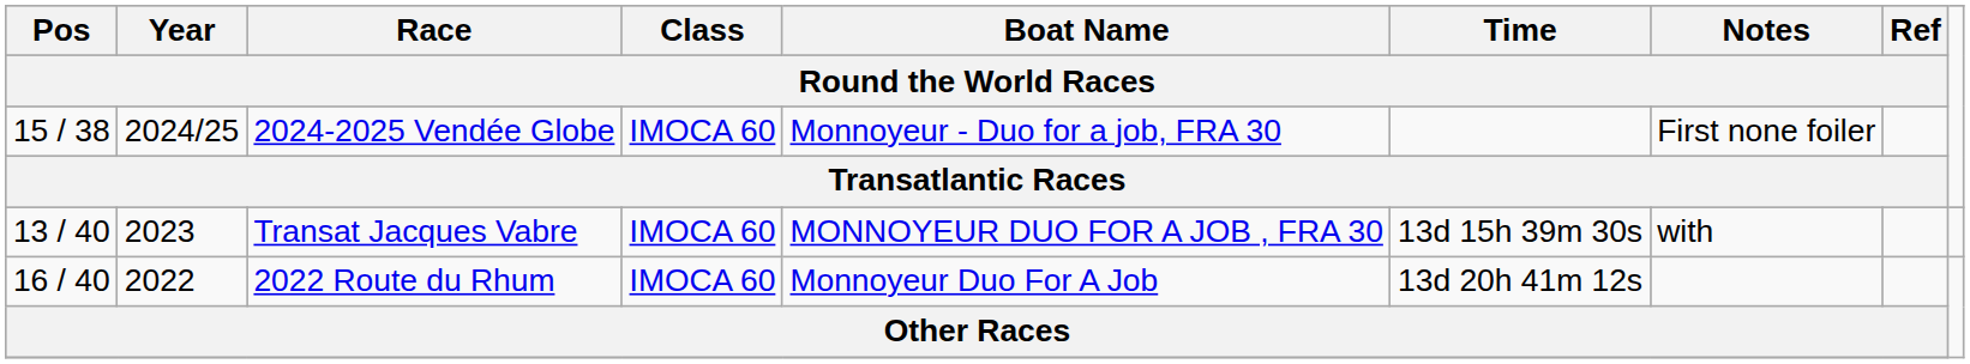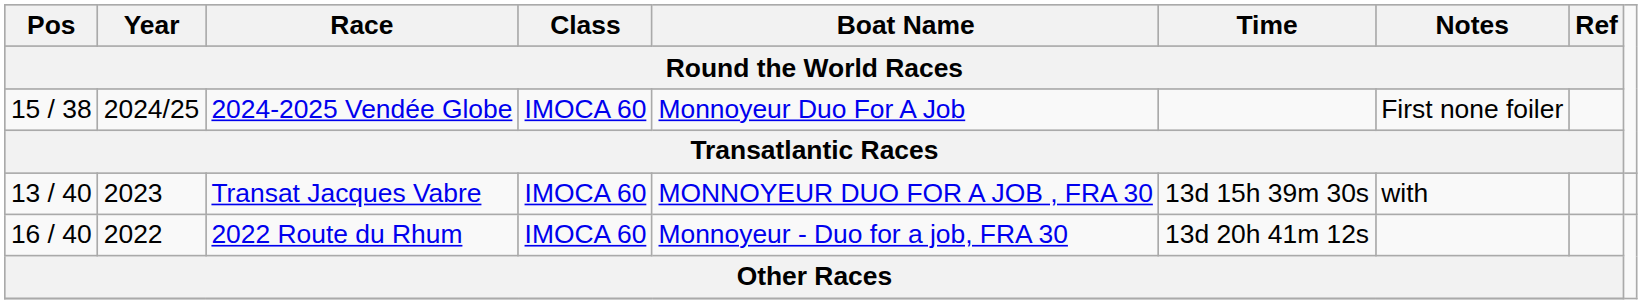 <table class="wikitable sortable">
 <tr>
 <th>Pos</th>
 <th>Year</th>
 <th>Race</th>
 <th>Class</th>
 <th>Boat Name</th>
 <th>Time</th>
 <th>Notes</th>
 <th>Ref</th>
 </tr>
 <tr>
 <th colspan = 8><strong>Round the World Races</strong></th>
 </tr>
 <tr>
 <td>15 / 38</td>
 <td>2024/25</td>
 <td><a href='#'>2024-2025 Vendée Globe</a></td>
 <td><a href='#'>IMOCA 60</a></td>
-<td><a href='#'>Monnoyeur - Duo for a job, FRA 30</a></td>
+<td><a href='#'>Monnoyeur Duo For A Job</a></td>
 <td></td>
 <td>First none foiler</td>
 <td></td>
 </tr>
 <tr>
 <th colspan = 8><strong>Transatlantic Races</strong></th>
 </tr>
 <tr>
 <td>13 / 40</td>
 <td>2023</td>
 <td><a href='#'>Transat Jacques Vabre</a></td>
 <td><a href='#'>IMOCA 60</a></td>
 <td><a href='#'>MONNOYEUR DUO FOR A JOB , FRA 30</a></td>
 <td>13d 15h 39m 30s</td>
 <td>with <br> </td>
 <td></td>
 <td></td>
 </tr>
 <tr>
 <td>16 / 40</td>
 <td>2022</td>
 <td><a href='#'>2022 Route du Rhum</a></td>
 <td><a href='#'>IMOCA 60</a></td>
-<td><a href='#'>Monnoyeur Duo For A Job</a></td>
+<td><a href='#'>Monnoyeur - Duo for a job, FRA 30</a></td>
 <td>13d 20h 41m 12s</td>
 <td></td>
 <td></td>
 </tr>
 <tr>
 <th colspan = 8><strong>Other Races</strong></th>
 </tr>
 <tr>
 </tr>
 </table>
